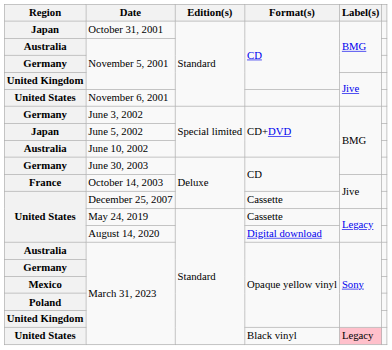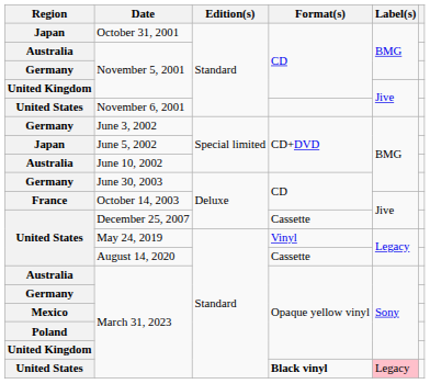 <table class="wikitable plainrowheaders">
 <tr>
 <th scope="col">Region</th>
 <th scope="col">Date</th>
 <th scope="col">Edition(s)</th>
 <th scope="col">Format(s)</th>
 <th scope="col">Label(s)</th>
 <th scope="col"></th>
 </tr>
 <tr>
 <th scope="row">Japan</th>
 <td>October 31, 2001</td>
 <td rowspan="5">Standard</td>
 <td rowspan="4"><a href='#'>CD</a></td>
 <td rowspan="3"><a href='#'>BMG</a></td>
 <td align="center"></td>
 </tr>
 <tr>
 <th scope="row">Australia</th>
 <td rowspan="3">November 5, 2001</td>
 <td align="center"></td>
 </tr>
 <tr>
 <th scope="row">Germany</th>
 <td align="center"></td>
 </tr>
 <tr>
 <th scope="row">United Kingdom</th>
 <td rowspan="2"><a href='#'>Jive</a></td>
 <td></td>
 </tr>
 <tr>
 <th scope="row">United States</th>
 <td>November 6, 2001</td>
 <td></td>
 <td align="center"></td>
 </tr>
 <tr>
 <th scope="row">Germany</th>
 <td>June 3, 2002</td>
 <td rowspan="3">Special limited</td>
 <td rowspan="3">CD+<a href='#'>DVD</a></td>
 <td rowspan="4">BMG</td>
 <td align="center"></td>
 </tr>
 <tr>
 <th scope="row">Japan</th>
 <td>June 5, 2002</td>
 <td align="center"></td>
 </tr>
 <tr>
 <th scope="row">Australia</th>
 <td>June 10, 2002</td>
 <td></td>
 </tr>
 <tr>
 <th scope="row">Germany</th>
 <td>June 30, 2003</td>
 <td rowspan="3">Deluxe</td>
 <td rowspan="2">CD</td>
 <td></td>
 </tr>
 <tr>
 <th scope="row">France</th>
 <td>October 14, 2003</td>
 <td rowspan="2">Jive</td>
 <td></td>
 </tr>
 <tr>
 <th rowspan="3" scope="row">United States</th>
 <td>December 25, 2007</td>
 <td>Cassette </td>
 <td align="center"></td>
 </tr>
 <tr>
 <td>May 24, 2019</td>
 <td rowspan="8">Standard</td>
-<td>Cassette </td>
+<td><a href='#'>Vinyl</a> </td>
 <td rowspan="2"><a href='#'>Legacy</a></td>
 <td align="center"></td>
 </tr>
 <tr>
 <td>August 14, 2020</td>
-<td><a href='#'>Digital download</a></td>
+<td>Cassette </td>
 <td align="center"></td>
 </tr>
 <tr>
 <th scope="row">Australia</th>
 <td rowspan="6">March 31, 2023</td>
 <td rowspan="5">Opaque yellow vinyl</td>
 <td rowspan="5"><a href='#'>Sony</a></td>
 <td align="center"></td>
 </tr>
 <tr>
 <th scope="row">Germany</th>
 <td align="center"></td>
 </tr>
 <tr>
 <th scope="row">Mexico</th>
 <td align="center"></td>
 </tr>
 <tr>
 <th scope="row">Poland</th>
 <td align="center"></td>
 </tr>
 <tr>
 <th scope="row">United Kingdom</th>
 <td align="center"></td>
 </tr>
 <tr>
 <th scope="row">United States</th>
-<td>Black vinyl</td>
+<td><strong>Black vinyl</strong></td>
 <td style="background: pink;">Legacy</td>
 <td align="center"></td>
 </tr>
 </table>
